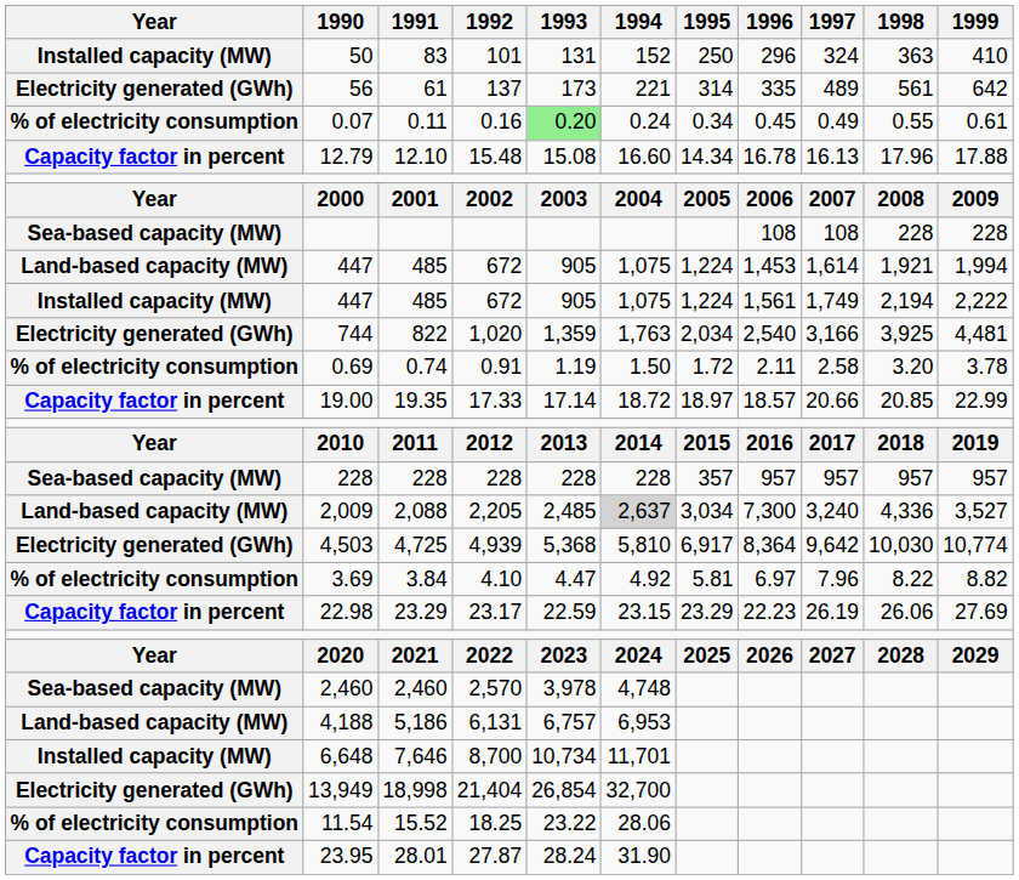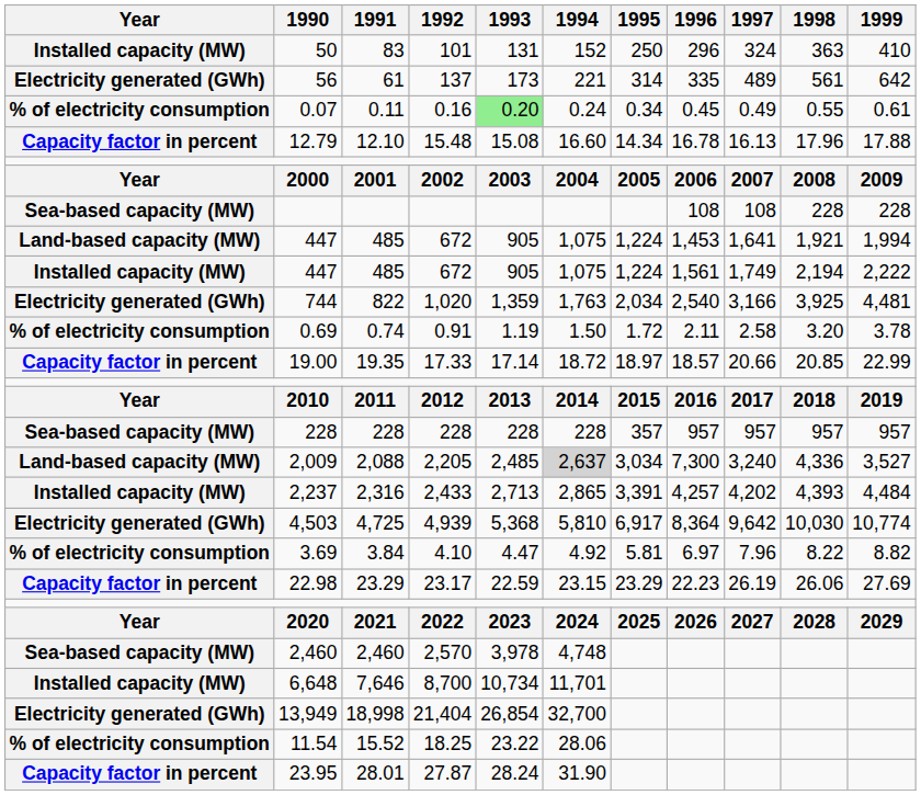 <table class="wikitable" style="text-align: right">
 <tr>
 <th>Year</th>
 <th>1990</th>
 <th>1991</th>
 <th>1992</th>
 <th>1993</th>
 <th>1994</th>
 <th>1995</th>
 <th>1996</th>
 <th>1997</th>
 <th>1998</th>
 <th>1999</th>
 </tr>
 <tr>
 <th>Installed capacity (MW)</th>
 <td>50</td>
 <td>83</td>
 <td>101</td>
 <td>131</td>
 <td>152</td>
 <td>250</td>
 <td>296</td>
 <td>324</td>
 <td>363</td>
 <td>410</td>
 </tr>
 <tr>
 <th>Electricity generated (GWh)</th>
 <td>56</td>
 <td>61</td>
 <td>137</td>
 <td>173</td>
 <td>221</td>
 <td>314</td>
 <td>335</td>
 <td>489</td>
 <td>561</td>
 <td>642</td>
 </tr>
 <tr>
 <th>% of electricity consumption</th>
 <td>0.07</td>
 <td>0.11</td>
 <td>0.16</td>
 <td style="background: lightgreen;">0.20</td>
 <td>0.24</td>
 <td>0.34</td>
 <td>0.45</td>
 <td>0.49</td>
 <td>0.55</td>
 <td>0.61</td>
 </tr>
 <tr>
 <th><a href='#'>Capacity factor</a> in percent</th>
 <td>12.79</td>
 <td>12.10</td>
 <td>15.48</td>
 <td>15.08</td>
 <td>16.60</td>
 <td>14.34</td>
 <td>16.78</td>
 <td>16.13</td>
 <td>17.96</td>
 <td>17.88</td>
 </tr>
 <tr>
 <td colspan="11"></td>
 </tr>
 <tr>
 <th>Year</th>
 <th>2000</th>
 <th>2001</th>
 <th>2002</th>
 <th>2003</th>
 <th>2004</th>
 <th>2005</th>
 <th>2006</th>
 <th>2007</th>
 <th>2008</th>
 <th>2009</th>
 </tr>
 <tr>
 <th>Sea-based capacity (MW)</th>
 <td></td>
 <td></td>
 <td></td>
 <td></td>
 <td></td>
 <td></td>
 <td>108</td>
 <td>108</td>
 <td>228</td>
 <td>228</td>
 </tr>
 <tr>
 <th>Land-based capacity (MW)</th>
 <td>447</td>
 <td>485</td>
 <td>672</td>
 <td>905</td>
 <td>1,075</td>
 <td>1,224</td>
 <td>1,453</td>
-<td>1,614</td>
+<td>1,641</td>
 <td>1,921</td>
 <td>1,994</td>
 </tr>
 <tr>
 <th>Installed capacity (MW)</th>
 <td>447</td>
 <td>485</td>
 <td>672</td>
 <td>905</td>
 <td>1,075</td>
 <td>1,224</td>
 <td>1,561</td>
 <td>1,749</td>
 <td>2,194</td>
 <td>2,222</td>
 </tr>
 <tr>
 <th>Electricity generated (GWh)</th>
 <td>744</td>
 <td>822</td>
 <td>1,020</td>
 <td>1,359</td>
 <td>1,763</td>
 <td>2,034</td>
 <td>2,540</td>
 <td>3,166</td>
 <td>3,925</td>
 <td>4,481</td>
 </tr>
 <tr>
 <th>% of electricity consumption</th>
 <td>0.69</td>
 <td>0.74</td>
 <td>0.91</td>
 <td>1.19</td>
 <td>1.50</td>
 <td>1.72</td>
 <td>2.11</td>
 <td>2.58</td>
 <td>3.20</td>
 <td>3.78</td>
 </tr>
 <tr>
 <th><a href='#'>Capacity factor</a> in percent</th>
 <td>19.00</td>
 <td>19.35</td>
 <td>17.33</td>
 <td>17.14</td>
 <td>18.72</td>
 <td>18.97</td>
 <td>18.57</td>
 <td>20.66</td>
 <td>20.85</td>
 <td>22.99</td>
 </tr>
 <tr>
 <td colspan="11"></td>
 </tr>
 <tr>
 <th>Year</th>
 <th>2010</th>
 <th>2011</th>
 <th>2012</th>
 <th>2013</th>
 <th>2014</th>
 <th>2015</th>
 <th>2016</th>
 <th>2017</th>
 <th>2018</th>
 <th>2019</th>
 </tr>
 <tr>
 <th>Sea-based capacity (MW)</th>
 <td>228</td>
 <td>228</td>
 <td>228</td>
 <td>228</td>
 <td>228</td>
 <td>357</td>
 <td>957</td>
 <td>957</td>
 <td>957</td>
 <td>957</td>
 </tr>
 <tr>
 <th>Land-based capacity (MW)</th>
 <td>2,009</td>
 <td>2,088</td>
 <td>2,205</td>
 <td>2,485</td>
 <td style="background: lightgrey;">2,637</td>
 <td>3,034</td>
 <td>7,300</td>
 <td>3,240</td>
 <td>4,336</td>
 <td>3,527</td>
 </tr>
 <tr>
+<th>Installed capacity (MW)</th>
+<td>2,237</td>
+<td>2,316</td>
+<td>2,433</td>
+<td>2,713</td>
+<td>2,865</td>
+<td>3,391</td>
+<td>4,257</td>
+<td>4,202</td>
+<td>4,393</td>
+<td>4,484</td>
+</tr>
+<tr>
 <th>Electricity generated (GWh)</th>
 <td>4,503</td>
 <td>4,725</td>
 <td>4,939</td>
 <td>5,368</td>
 <td>5,810</td>
 <td>6,917</td>
 <td>8,364</td>
 <td>9,642</td>
 <td>10,030</td>
 <td>10,774</td>
 </tr>
 <tr>
 <th>% of electricity consumption</th>
 <td>3.69</td>
 <td>3.84</td>
 <td>4.10</td>
 <td>4.47</td>
 <td>4.92</td>
 <td>5.81</td>
 <td>6.97</td>
 <td>7.96</td>
 <td>8.22</td>
 <td>8.82</td>
 </tr>
 <tr>
 <th><a href='#'>Capacity factor</a> in percent</th>
 <td>22.98</td>
 <td>23.29</td>
 <td>23.17</td>
 <td>22.59</td>
 <td>23.15</td>
 <td>23.29</td>
 <td>22.23</td>
 <td>26.19</td>
 <td>26.06</td>
 <td>27.69</td>
 </tr>
 <tr>
 <td colspan="11"></td>
 </tr>
 <tr>
 <th>Year</th>
 <th>2020</th>
 <th>2021</th>
 <th>2022</th>
 <th>2023</th>
 <th>2024</th>
 <th>2025</th>
 <th>2026</th>
 <th>2027</th>
 <th>2028</th>
 <th>2029</th>
 </tr>
 <tr>
 <th>Sea-based capacity (MW)</th>
 <td>2,460</td>
 <td>2,460</td>
 <td>2,570</td>
 <td>3,978</td>
 <td>4,748</td>
 <td></td>
 <td></td>
 <td></td>
 <td></td>
 <td></td>
 </tr>
 <tr>
-<th>Land-based capacity (MW)</th>
-<td>4,188</td>
-<td>5,186</td>
-<td>6,131</td>
-<td>6,757</td>
-<td>6,953</td>
-<td></td>
-<td></td>
-<td></td>
-<td></td>
-<td></td>
-</tr>
-<tr>
 <th>Installed capacity (MW)</th>
 <td>6,648</td>
 <td>7,646</td>
 <td>8,700</td>
 <td>10,734</td>
 <td>11,701</td>
 <td></td>
 <td></td>
 <td></td>
 <td></td>
 <td></td>
 </tr>
 <tr>
 <th>Electricity generated (GWh)</th>
 <td>13,949</td>
 <td>18,998</td>
 <td>21,404</td>
 <td>26,854</td>
 <td>32,700</td>
 <td></td>
 <td></td>
 <td></td>
 <td></td>
 <td></td>
 </tr>
 <tr>
 <th>% of electricity consumption</th>
 <td>11.54</td>
 <td>15.52</td>
 <td>18.25</td>
 <td>23.22</td>
 <td>28.06</td>
 <td></td>
 <td></td>
 <td></td>
 <td></td>
 <td></td>
 </tr>
 <tr>
 <th><a href='#'>Capacity factor</a> in percent</th>
 <td>23.95</td>
 <td>28.01</td>
 <td>27.87</td>
 <td>28.24</td>
 <td>31.90</td>
 <td></td>
 <td></td>
 <td></td>
 <td></td>
 <td></td>
 </tr>
 </table>
